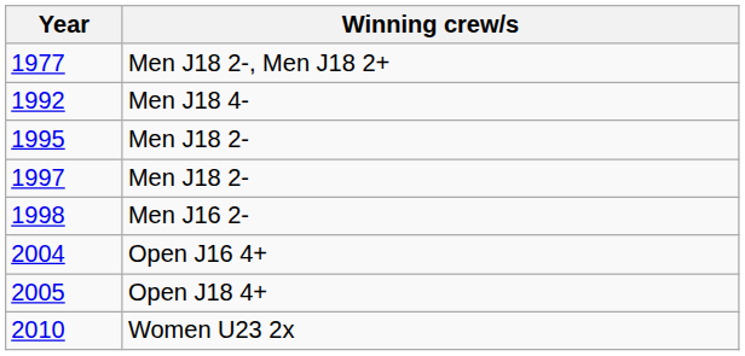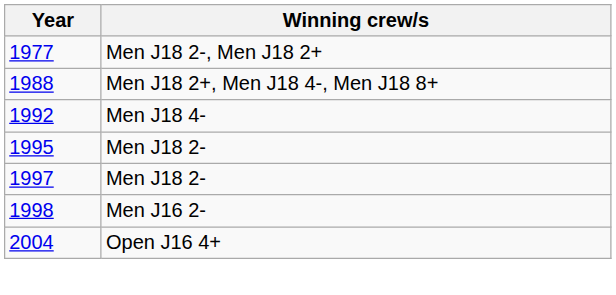 <table class="wikitable">
 <tr>
 <th width=70>Year</th>
 <th width=400>Winning crew/s</th>
 </tr>
 <tr>
 <td><a href='#'>1977</a></td>
 <td>Men J18 2-, Men J18 2+</td>
+</tr>
+<tr>
+<td><a href='#'>1988</a></td>
+<td>Men J18 2+, Men J18 4-, Men J18 8+</td>
 </tr>
 <tr>
 <td><a href='#'>1992</a></td>
 <td>Men J18 4-</td>
 </tr>
 <tr>
 <td><a href='#'>1995</a></td>
 <td>Men J18 2-</td>
 </tr>
 <tr>
 <td><a href='#'>1997</a></td>
 <td>Men J18 2-</td>
 </tr>
 <tr>
 <td><a href='#'>1998</a></td>
 <td>Men J16 2-</td>
 </tr>
 <tr>
 <td><a href='#'>2004</a></td>
 <td>Open J16 4+ </td>
 </tr>
-<tr>
-<td><a href='#'>2005</a></td>
-<td>Open J18 4+ </td>
-</tr>
-<tr>
-<td><a href='#'>2010</a></td>
-<td>Women U23 2x </td>
-</tr>
 </table>
